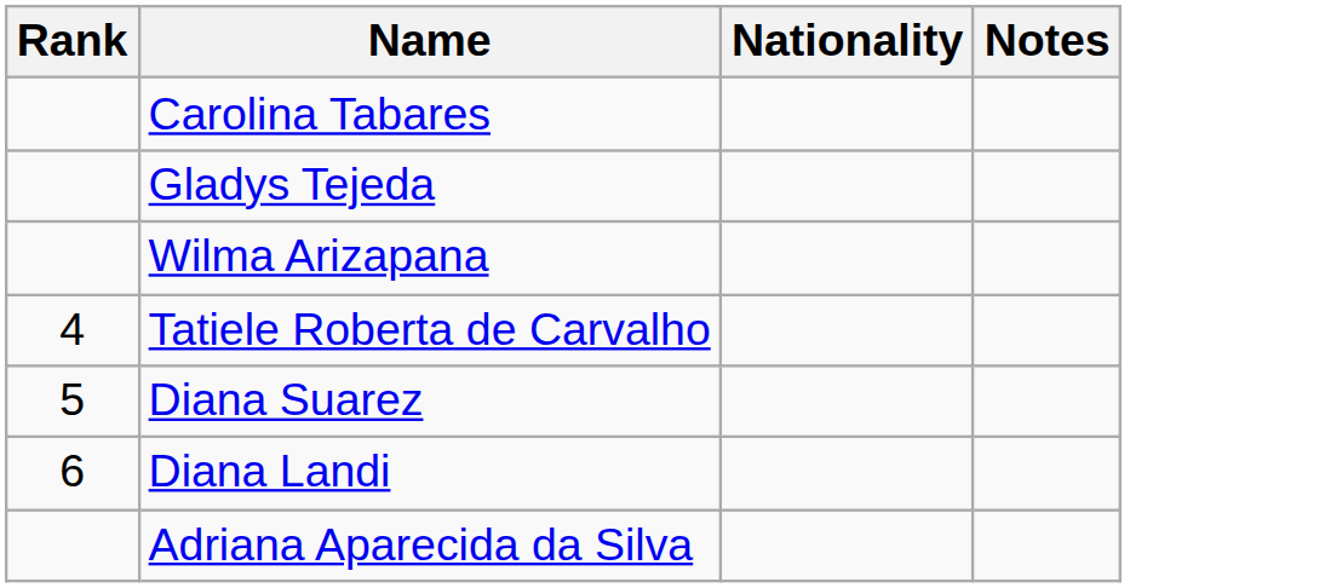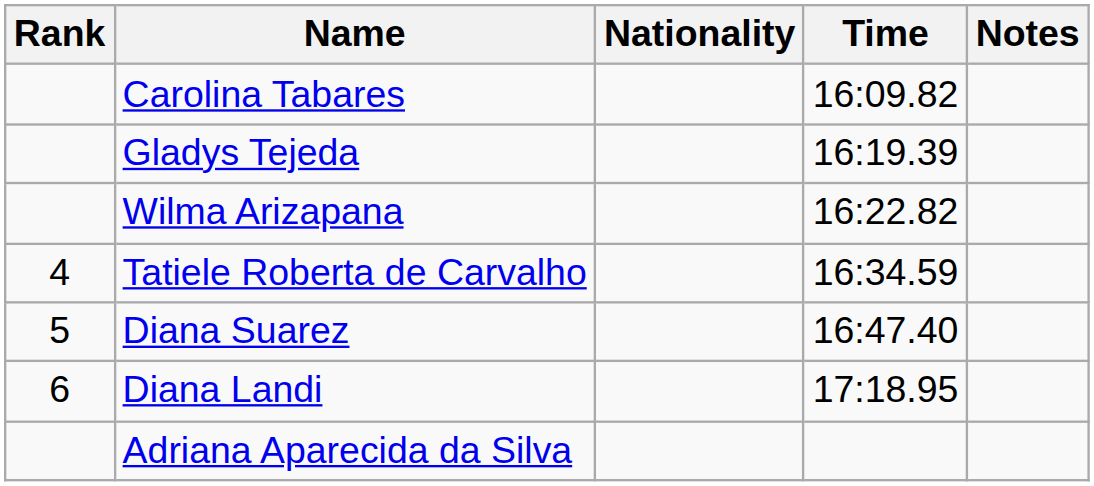 <table class="wikitable sortable" style="text-align:center">
 <tr>
 <th>Rank</th>
 <th>Name</th>
 <th>Nationality</th>
+<th>Time</th>
 <th>Notes</th>
 </tr>
 <tr>
 <td></td>
 <td align=left><a href='#'>Carolina Tabares</a></td>
 <td align=left></td>
+<td>16:09.82</td>
 <td></td>
 </tr>
 <tr>
 <td></td>
 <td align=left><a href='#'>Gladys Tejeda</a></td>
 <td align=left></td>
+<td>16:19.39</td>
 <td></td>
 </tr>
 <tr>
 <td></td>
 <td align=left><a href='#'>Wilma Arizapana</a></td>
 <td align=left></td>
+<td>16:22.82</td>
 <td></td>
 </tr>
 <tr>
 <td>4</td>
 <td align=left><a href='#'>Tatiele Roberta de Carvalho</a></td>
 <td align=left></td>
+<td>16:34.59</td>
 <td></td>
 </tr>
 <tr>
 <td>5</td>
 <td align=left><a href='#'>Diana Suarez</a></td>
 <td align=left></td>
+<td>16:47.40</td>
 <td></td>
 </tr>
 <tr>
 <td>6</td>
 <td align=left><a href='#'>Diana Landi</a></td>
 <td align=left></td>
+<td>17:18.95</td>
 <td></td>
 </tr>
 <tr>
 <td></td>
 <td align=left><a href='#'>Adriana Aparecida da Silva</a></td>
 <td align=left></td>
 <td></td>
+<td></td>
 </tr>
 </table>
